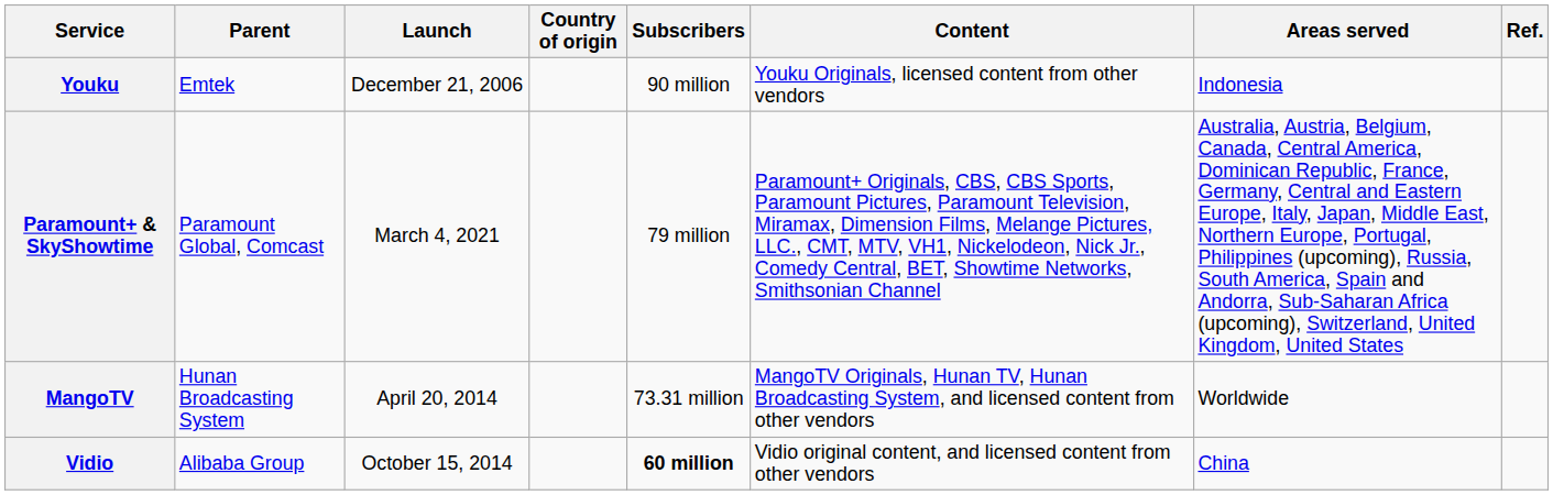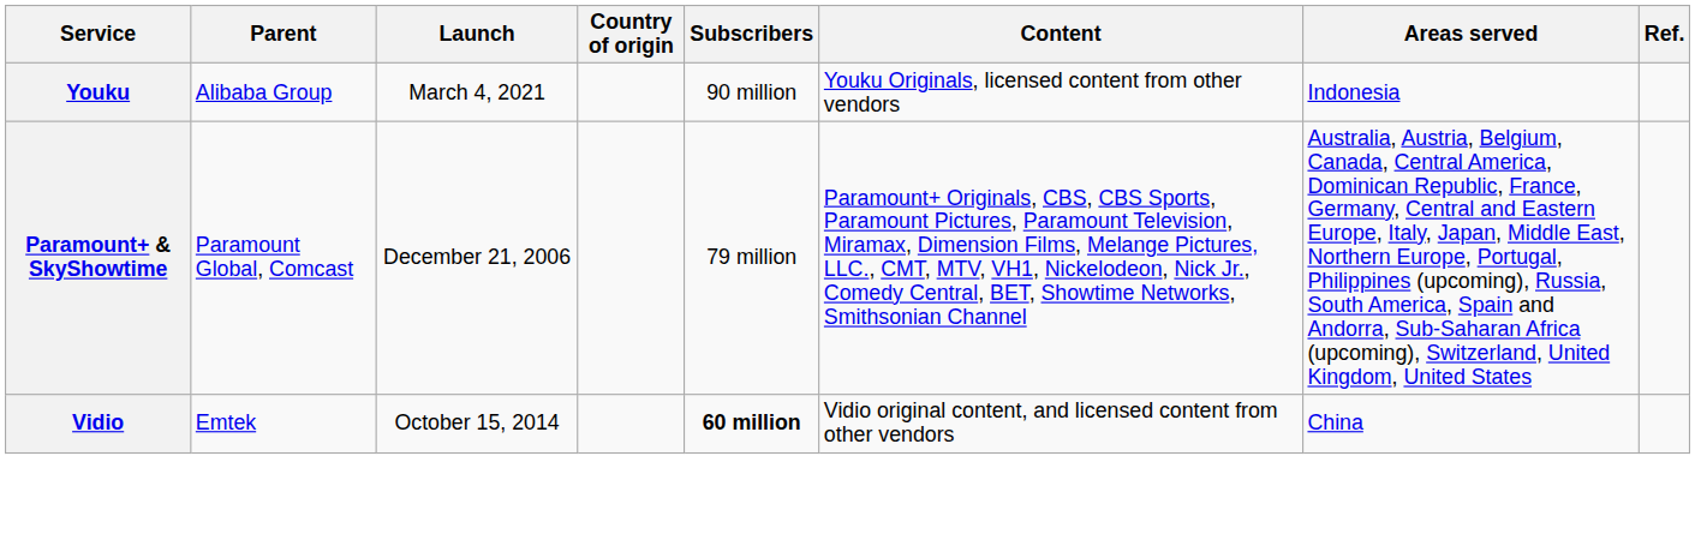 <table class="wikitable sortable sort-under-center sticky-header" style="margin:auto; margin:auto;">
 <tr>
 <th scope="col" style="width:11%">Service</th>
 <th scope="col" style="width:11%">Parent</th>
 <th scope="col" style="width:12%">Launch</th>
 <th>Country of origin</th>
 <th scope="col" style="width:08%">Subscribers</th>
 <th scope="col">Content</th>
 <th scope="col" style="width:20%">Areas served</th>
 <th scope="col" style="width:01%" class="unsortable">Ref.</th>
 </tr>
 <tr>
 <th scope="row"><a href='#'>Youku</a></th>
-<td><a href='#'>Emtek</a></td>
-<td align="center">December 21, 2006</td>
+<td><a href='#'>Alibaba Group</a></td>
+<td align="center">March 4, 2021</td>
 <td></td>
 <td align="center">90 million</td>
 <td><a href='#'>Youku Originals</a>, licensed content from other vendors</td>
 <td><a href='#'>Indonesia</a></td>
 <td></td>
 </tr>
 <tr>
 <th scope="row"><a href='#'>Paramount+</a> & <a href='#'>SkyShowtime</a></th>
 <td><a href='#'>Paramount Global</a>, <a href='#'>Comcast</a></td>
-<td align="center">March 4, 2021</td>
+<td align="center">December 21, 2006</td>
 <td></td>
 <td align="center">79 million</td>
 <td><a href='#'>Paramount+ Originals</a>, <a href='#'>CBS</a>, <a href='#'>CBS Sports</a>, <a href='#'>Paramount Pictures</a>, <a href='#'>Paramount Television</a>, <a href='#'>Miramax</a>, <a href='#'>Dimension Films</a>, <a href='#'>Melange Pictures, LLC.</a>, <a href='#'>CMT</a>, <a href='#'>MTV</a>, <a href='#'>VH1</a>, <a href='#'>Nickelodeon</a>, <a href='#'>Nick Jr.</a>, <a href='#'>Comedy Central</a>, <a href='#'>BET</a>, <a href='#'>Showtime Networks</a>, <a href='#'>Smithsonian Channel</a></td>
 <td><a href='#'>Australia</a>, <a href='#'>Austria</a>, <a href='#'>Belgium</a>, <a href='#'>Canada</a>, <a href='#'>Central America</a>, <a href='#'>Dominican Republic</a>, <a href='#'>France</a>, <a href='#'>Germany</a>, <a href='#'>Central and Eastern Europe</a>, <a href='#'>Italy</a>, <a href='#'>Japan</a>, <a href='#'>Middle East</a>, <a href='#'>Northern Europe</a>, <a href='#'>Portugal</a>, <a href='#'>Philippines</a> (upcoming), <a href='#'>Russia</a>, <a href='#'>South America</a>, <a href='#'>Spain</a> and <a href='#'>Andorra</a>, <a href='#'>Sub-Saharan Africa</a> (upcoming), <a href='#'>Switzerland</a>, <a href='#'>United Kingdom</a>, <a href='#'>United States</a></td>
 <td></td>
 </tr>
 <tr>
-<th scope="row"><a href='#'>MangoTV</a></th>
-<td><a href='#'>Hunan Broadcasting System</a></td>
-<td align="center">April 20, 2014</td>
-<td></td>
-<td align="center">73.31 million</td>
-<td><a href='#'>MangoTV Originals</a>, <a href='#'>Hunan TV</a>, <a href='#'>Hunan Broadcasting System</a>, and licensed content from other vendors</td>
-<td>Worldwide</td>
-<td></td>
-</tr>
-<tr>
 <th scope="row"><a href='#'>Vidio</a></th>
-<td><a href='#'>Alibaba Group</a></td>
+<td><a href='#'>Emtek</a></td>
 <td align="center">October 15, 2014</td>
 <td></td>
 <td align="center"><strong>60 million</strong></td>
 <td>Vidio original content, and licensed content from other vendors</td>
 <td><a href='#'>China</a></td>
 <td></td>
 </tr>
 </table>
